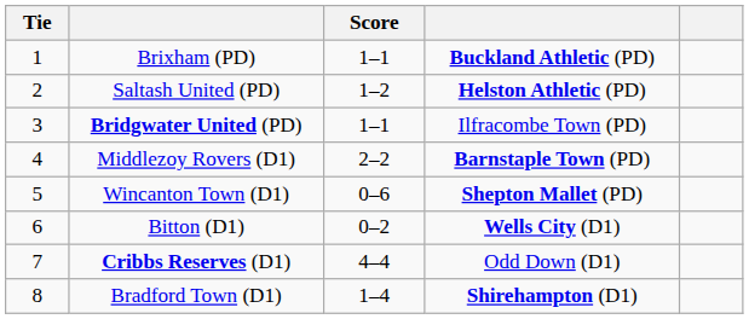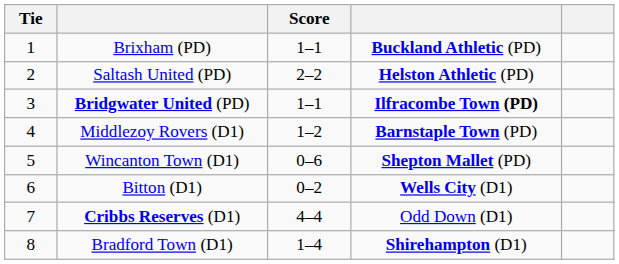 <table class="wikitable" style="text-align:center; font-size:90%">
 <tr>
 <th scope="col" style="width:  7.50%;">Tie</th>
 <th scope="col" style="width: 30.00%;"></th>
 <th scope="col" style="width: 12.00%;">Score</th>
 <th scope="col" style="width: 30.00%;"></th>
 <th scope="col" style="width:  7.50%;"></th>
 </tr>
 <tr>
 <td>1</td>
 <td><a href='#'>Brixham</a> (PD)</td>
 <td>1–1 </td>
 <td><strong><a href='#'>Buckland Athletic</a></strong> (PD)</td>
 <td></td>
 </tr>
 <tr>
 <td>2</td>
 <td><a href='#'>Saltash United</a> (PD)</td>
-<td>1–2</td>
+<td>2–2 </td>
 <td><strong><a href='#'>Helston Athletic</a></strong> (PD)</td>
 <td></td>
 </tr>
 <tr>
 <td>3</td>
 <td><strong><a href='#'>Bridgwater United</a></strong> (PD)</td>
 <td>1–1 </td>
-<td><a href='#'>Ilfracombe Town</a> (PD)</td>
+<td><strong><a href='#'>Ilfracombe Town</a> (PD)</strong></td>
 <td></td>
 </tr>
 <tr>
 <td>4</td>
 <td><a href='#'>Middlezoy Rovers</a> (D1)</td>
-<td>2–2 </td>
+<td>1–2</td>
 <td><strong><a href='#'>Barnstaple Town</a></strong> (PD)</td>
 <td></td>
 </tr>
 <tr>
 <td>5</td>
 <td><a href='#'>Wincanton Town</a> (D1)</td>
 <td>0–6</td>
 <td><strong><a href='#'>Shepton Mallet</a></strong> (PD)</td>
 <td></td>
 </tr>
 <tr>
 <td>6</td>
 <td><a href='#'>Bitton</a> (D1)</td>
 <td>0–2</td>
 <td><strong><a href='#'>Wells City</a></strong> (D1)</td>
 <td></td>
 </tr>
 <tr>
 <td>7</td>
 <td><strong><a href='#'>Cribbs Reserves</a></strong> (D1)</td>
 <td>4–4 </td>
 <td><a href='#'>Odd Down</a> (D1)</td>
 <td></td>
 </tr>
 <tr>
 <td>8</td>
 <td><a href='#'>Bradford Town</a> (D1)</td>
 <td>1–4</td>
 <td><strong><a href='#'>Shirehampton</a></strong> (D1)</td>
 <td></td>
 </tr>
 </table>
